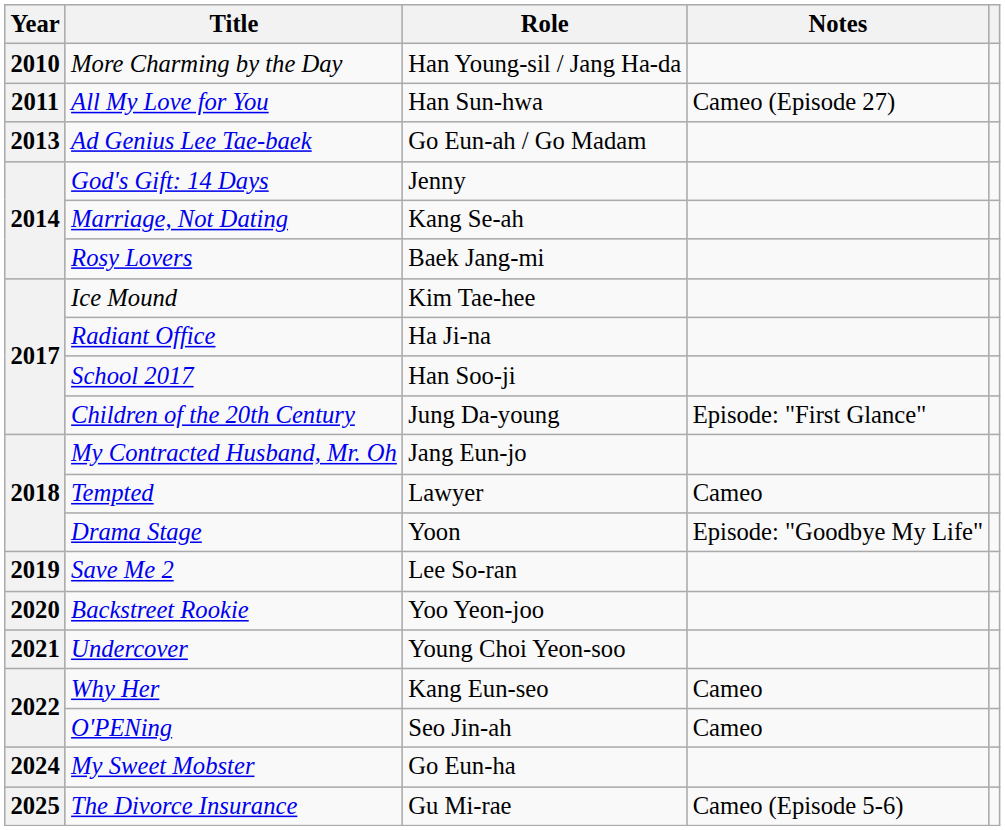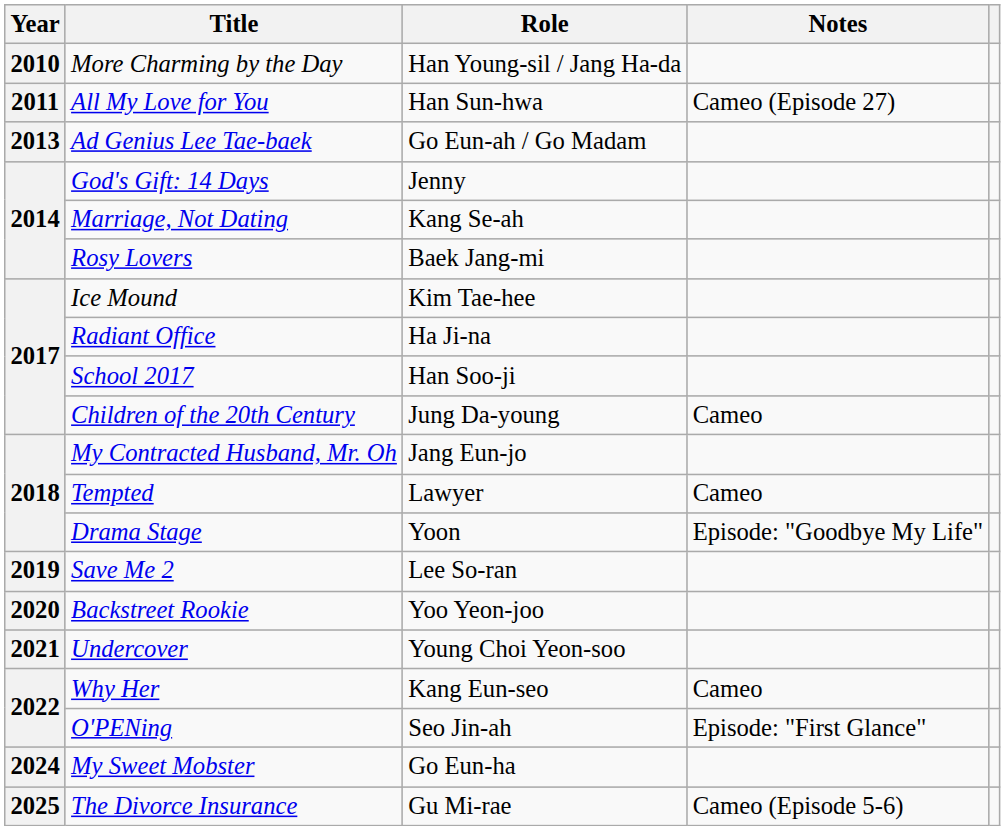 <table class="wikitable plainrowheaders sortable">
 <tr>
 <th scope="col">Year</th>
 <th scope="col">Title</th>
 <th scope="col">Role</th>
 <th scope="col">Notes</th>
 <th scope="col" class="unsortable"></th>
 </tr>
 <tr>
 <th scope="row">2010</th>
 <td><em>More Charming by the Day</em></td>
 <td>Han Young-sil / Jang Ha-da</td>
 <td></td>
 <td style="text-align:center"></td>
 </tr>
 <tr>
 <th scope="row">2011</th>
 <td><em><a href='#'>All My Love for You</a></em></td>
 <td>Han Sun-hwa</td>
 <td>Cameo (Episode 27)</td>
 <td style="text-align:center"></td>
 </tr>
 <tr>
 <th scope="row">2013</th>
 <td><em><a href='#'>Ad Genius Lee Tae-baek</a></em></td>
 <td>Go Eun-ah / Go Madam</td>
 <td></td>
 <td style="text-align:center"></td>
 </tr>
 <tr>
 <th scope="row" rowspan="3">2014</th>
 <td><em><a href='#'>God's Gift: 14 Days</a></em></td>
 <td>Jenny</td>
 <td></td>
 <td style="text-align:center"></td>
 </tr>
 <tr>
 <td><em><a href='#'>Marriage, Not Dating</a></em></td>
 <td>Kang Se-ah</td>
 <td></td>
 <td style="text-align:center"></td>
 </tr>
 <tr>
 <td><em><a href='#'>Rosy Lovers</a></em></td>
 <td>Baek Jang-mi</td>
 <td></td>
 <td style="text-align:center"></td>
 </tr>
 <tr>
 <th scope="row" rowspan="4">2017</th>
 <td><em>Ice Mound</em></td>
 <td>Kim Tae-hee</td>
 <td></td>
 <td style="text-align:center"></td>
 </tr>
 <tr>
 <td><em><a href='#'>Radiant Office</a></em></td>
 <td>Ha Ji-na</td>
 <td></td>
 <td style="text-align:center"></td>
 </tr>
 <tr>
 <td><em><a href='#'>School 2017</a></em></td>
 <td>Han Soo-ji</td>
 <td></td>
 <td style="text-align:center"></td>
 </tr>
 <tr>
 <td><em><a href='#'>Children of the 20th Century</a></em></td>
 <td>Jung Da-young</td>
-<td>Episode: "First Glance"</td>
+<td>Cameo</td>
 <td style="text-align:center"></td>
 </tr>
 <tr>
 <th scope="row" rowspan="3">2018</th>
 <td><em><a href='#'>My Contracted Husband, Mr. Oh</a></em></td>
 <td>Jang Eun-jo</td>
 <td></td>
 <td style="text-align:center"></td>
 </tr>
 <tr>
 <td><em><a href='#'>Tempted</a></em></td>
 <td>Lawyer</td>
 <td>Cameo</td>
 <td style="text-align:center"></td>
 </tr>
 <tr>
 <td><em><a href='#'>Drama Stage</a></em></td>
 <td>Yoon</td>
 <td>Episode: "Goodbye My Life"</td>
 <td style="text-align:center"></td>
 </tr>
 <tr>
 <th scope="row">2019</th>
 <td><em><a href='#'>Save Me 2</a></em></td>
 <td>Lee So-ran</td>
 <td></td>
 <td style="text-align:center"></td>
 </tr>
 <tr>
 <th scope="row">2020</th>
 <td><em><a href='#'>Backstreet Rookie</a></em></td>
 <td>Yoo Yeon-joo</td>
 <td></td>
 <td style="text-align:center"></td>
 </tr>
 <tr>
 <th scope="row">2021</th>
 <td><em><a href='#'>Undercover</a></em></td>
 <td>Young Choi Yeon-soo</td>
 <td></td>
 <td style="text-align:center"></td>
 </tr>
 <tr>
 <th scope="row" rowspan="2">2022</th>
 <td><em><a href='#'>Why Her</a></em></td>
 <td>Kang Eun-seo</td>
 <td>Cameo</td>
 <td style="text-align:center"></td>
 </tr>
 <tr>
 <td><em><a href='#'>O'PENing</a></em></td>
 <td>Seo Jin-ah</td>
-<td>Cameo</td>
+<td>Episode: "First Glance"</td>
 <td style="text-align:center"></td>
 </tr>
 <tr>
 <th scope="row">2024</th>
 <td><em><a href='#'>My Sweet Mobster</a></em></td>
 <td>Go Eun-ha</td>
 <td></td>
 <td style="text-align:center"></td>
 </tr>
 <tr>
 <th scope="row">2025</th>
 <td><em><a href='#'>The Divorce Insurance</a></em></td>
 <td>Gu Mi-rae</td>
 <td>Cameo (Episode 5-6)</td>
 <td style="text-align center"></td>
 </tr>
 </table>
